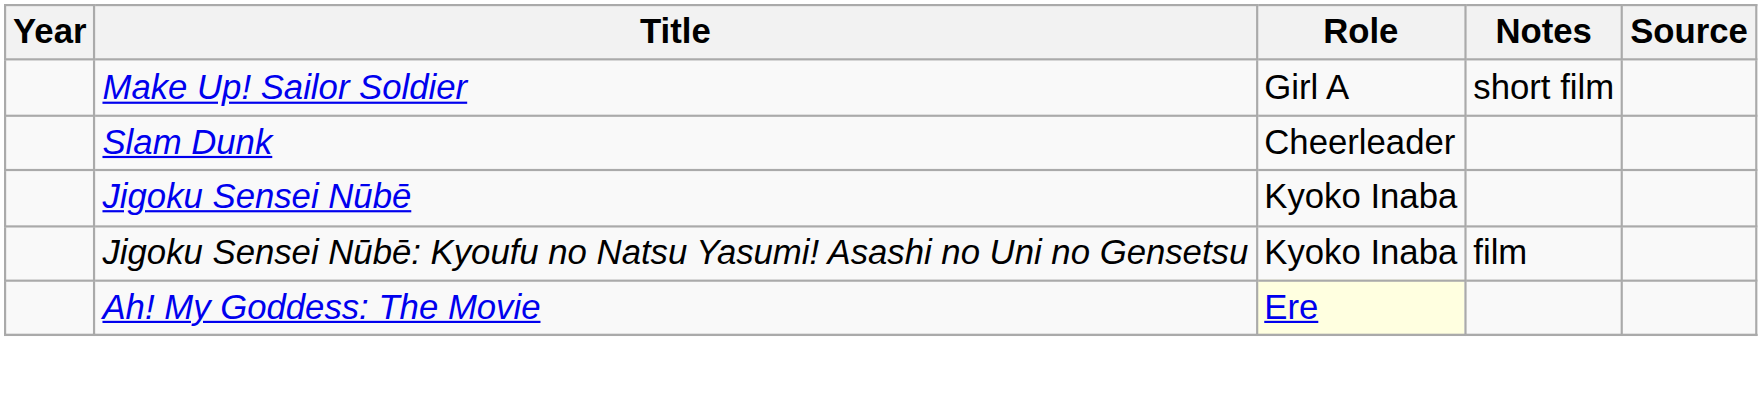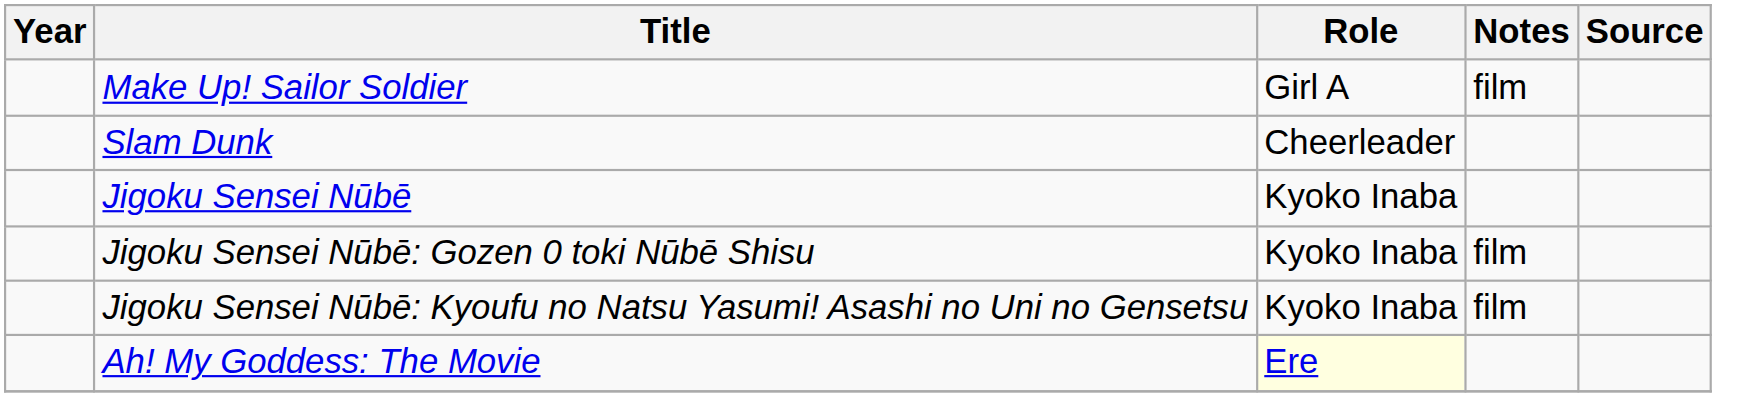 <table class="wikitable sortable plainrowheaders">
 <tr>
 <th>Year</th>
 <th>Title</th>
 <th>Role</th>
 <th class="unsortable">Notes</th>
 <th class="unsortable">Source</th>
 </tr>
 <tr>
 <td></td>
 <td><em><a href='#'>Make Up! Sailor Soldier</a></em></td>
 <td>Girl A</td>
-<td>short film</td>
+<td>film</td>
 <td></td>
 </tr>
 <tr>
 <td></td>
 <td><em><a href='#'>Slam Dunk</a></em></td>
 <td>Cheerleader</td>
 <td></td>
 <td></td>
 </tr>
 <tr>
 <td></td>
 <td><em><a href='#'>Jigoku Sensei Nūbē</a></em></td>
 <td>Kyoko Inaba</td>
 <td></td>
+<td></td>
+</tr>
+<tr>
+<td></td>
+<td><em>Jigoku Sensei Nūbē: Gozen 0 toki Nūbē Shisu</em></td>
+<td>Kyoko Inaba</td>
+<td>film</td>
 <td></td>
 </tr>
 <tr>
 <td></td>
 <td><em>Jigoku Sensei Nūbē: Kyoufu no Natsu Yasumi! Asashi no Uni no Gensetsu</em></td>
 <td>Kyoko Inaba</td>
 <td>film</td>
 <td></td>
 </tr>
 <tr>
 <td></td>
 <td><em><a href='#'>Ah! My Goddess: The Movie</a></em></td>
 <td style="background: lightyellow;"><a href='#'>Ere</a></td>
 <td></td>
 <td></td>
 </tr>
 <tr>
 </tr>
 </table>
